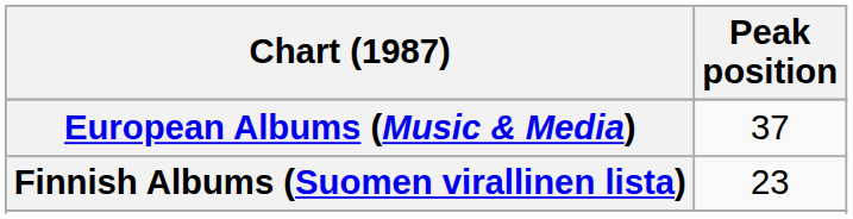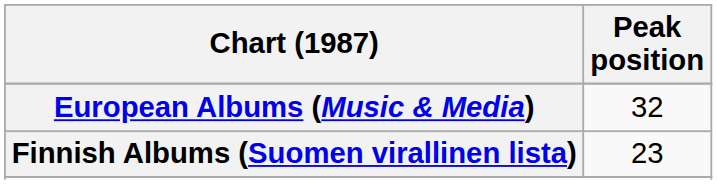 <table class="wikitable sortable plainrowheaders" style="text-align:center">
 <tr>
 <th scope="col">Chart (1987)</th>
 <th scope="col">Peak<br>position</th>
 </tr>
 <tr>
 </tr>
 <tr>
 <th scope="row"><a href='#'>European Albums</a> (<em><a href='#'>Music & Media</a></em>)</th>
-<td>37</td>
+<td>32</td>
 </tr>
 <tr>
 <th scope="row">Finnish Albums (<a href='#'>Suomen virallinen lista</a>)</th>
 <td>23</td>
 </tr>
 <tr>
 </tr>
 <tr>
 </tr>
 <tr>
 </tr>
 <tr>
 </tr>
 </table>
